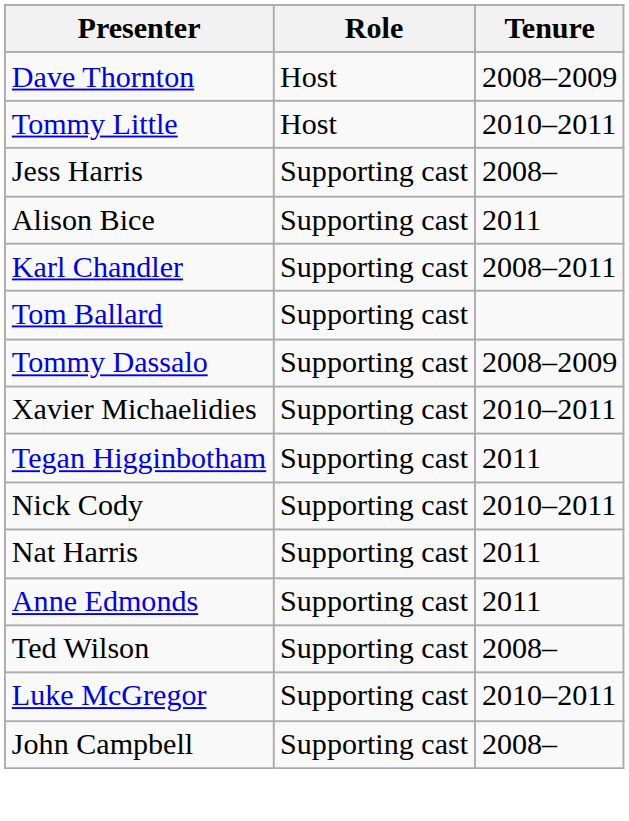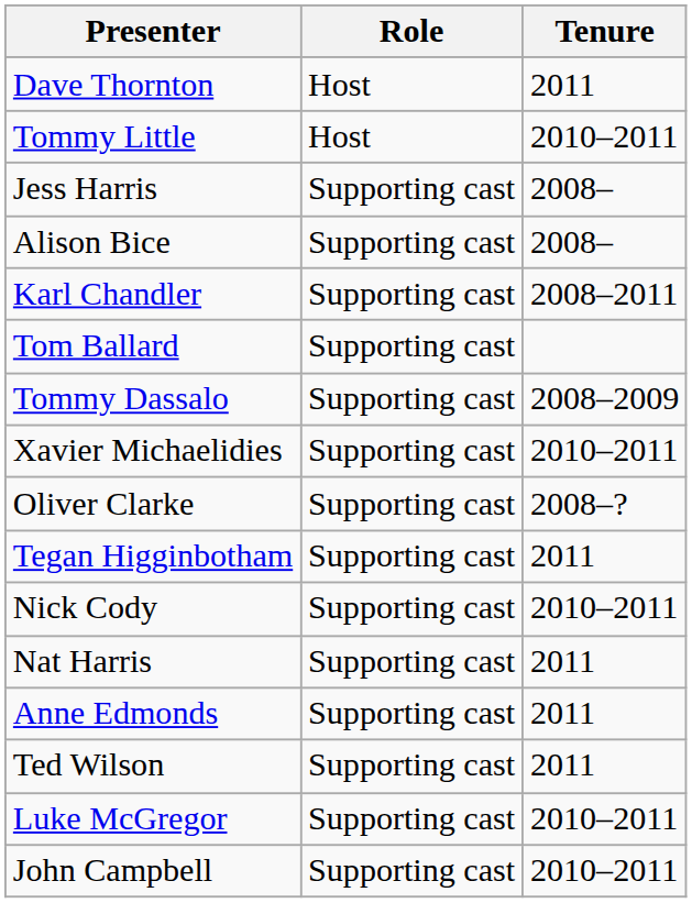 <table class="wikitable sortable">
 <tr>
 <th>Presenter</th>
 <th>Role</th>
 <th>Tenure</th>
 </tr>
 <tr>
 <td><a href='#'>Dave Thornton</a></td>
 <td>Host</td>
-<td>2008–2009</td>
+<td>2011</td>
 </tr>
 <tr>
 <td><a href='#'>Tommy Little</a></td>
 <td>Host</td>
 <td>2010–2011</td>
 </tr>
 <tr>
 <td>Jess Harris</td>
 <td>Supporting cast</td>
 <td>2008–</td>
 </tr>
 <tr>
 <td>Alison Bice</td>
 <td>Supporting cast</td>
-<td>2011</td>
+<td>2008–</td>
 </tr>
 <tr>
 <td><a href='#'>Karl Chandler</a></td>
 <td>Supporting cast</td>
 <td>2008–2011</td>
 </tr>
 <tr>
 <td><a href='#'>Tom Ballard</a></td>
 <td>Supporting cast</td>
 <td></td>
 </tr>
 <tr>
 <td><a href='#'>Tommy Dassalo</a></td>
 <td>Supporting cast</td>
 <td>2008–2009</td>
 </tr>
 <tr>
 <td>Xavier Michaelidies</td>
 <td>Supporting cast</td>
 <td>2010–2011</td>
+</tr>
+<tr>
+<td>Oliver Clarke</td>
+<td>Supporting cast</td>
+<td>2008–?</td>
 </tr>
 <tr>
 <td><a href='#'>Tegan Higginbotham</a></td>
 <td>Supporting cast</td>
 <td>2011</td>
 </tr>
 <tr>
 <td>Nick Cody</td>
 <td>Supporting cast</td>
 <td>2010–2011</td>
 </tr>
 <tr>
 <td>Nat Harris</td>
 <td>Supporting cast</td>
 <td>2011</td>
 </tr>
 <tr>
 <td><a href='#'>Anne Edmonds</a></td>
 <td>Supporting cast</td>
 <td>2011</td>
 </tr>
 <tr>
 <td>Ted Wilson</td>
 <td>Supporting cast</td>
-<td>2008–</td>
+<td>2011</td>
 </tr>
 <tr>
 <td><a href='#'>Luke McGregor</a></td>
 <td>Supporting cast</td>
 <td>2010–2011</td>
 </tr>
 <tr>
 <td>John Campbell</td>
 <td>Supporting cast</td>
-<td>2008–</td>
+<td>2010–2011</td>
 </tr>
 </table>
